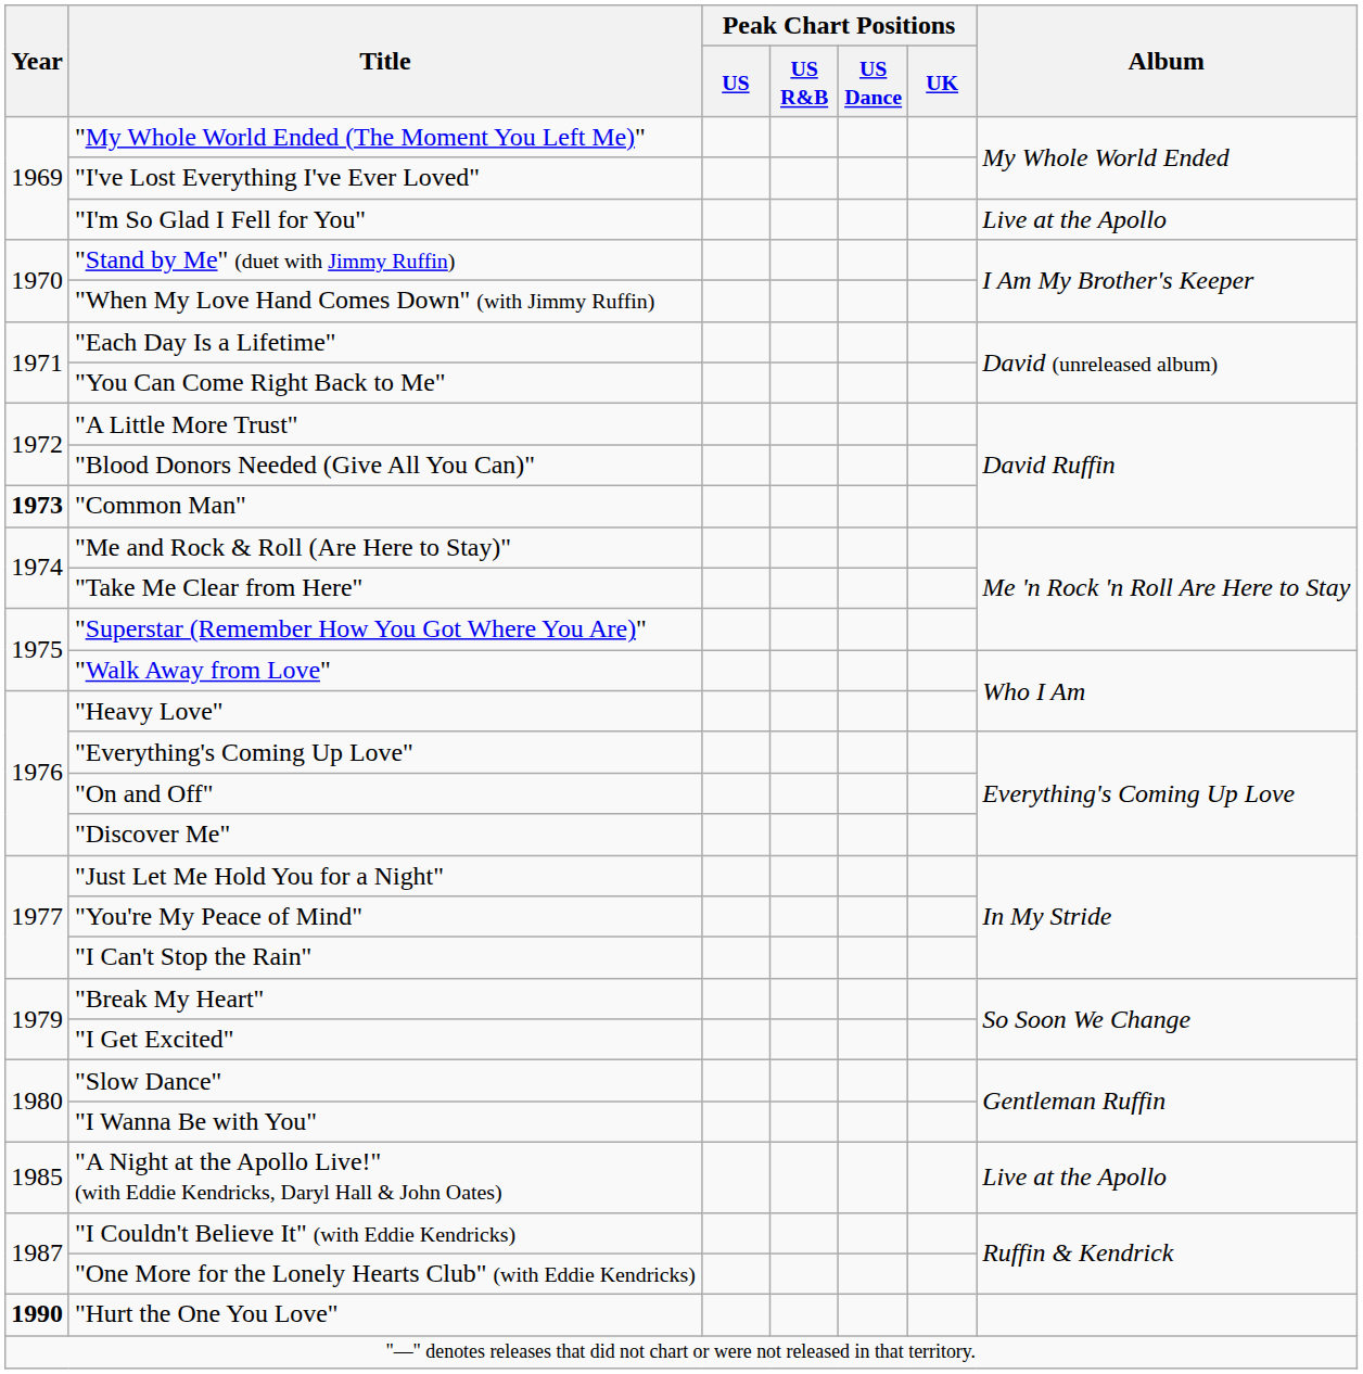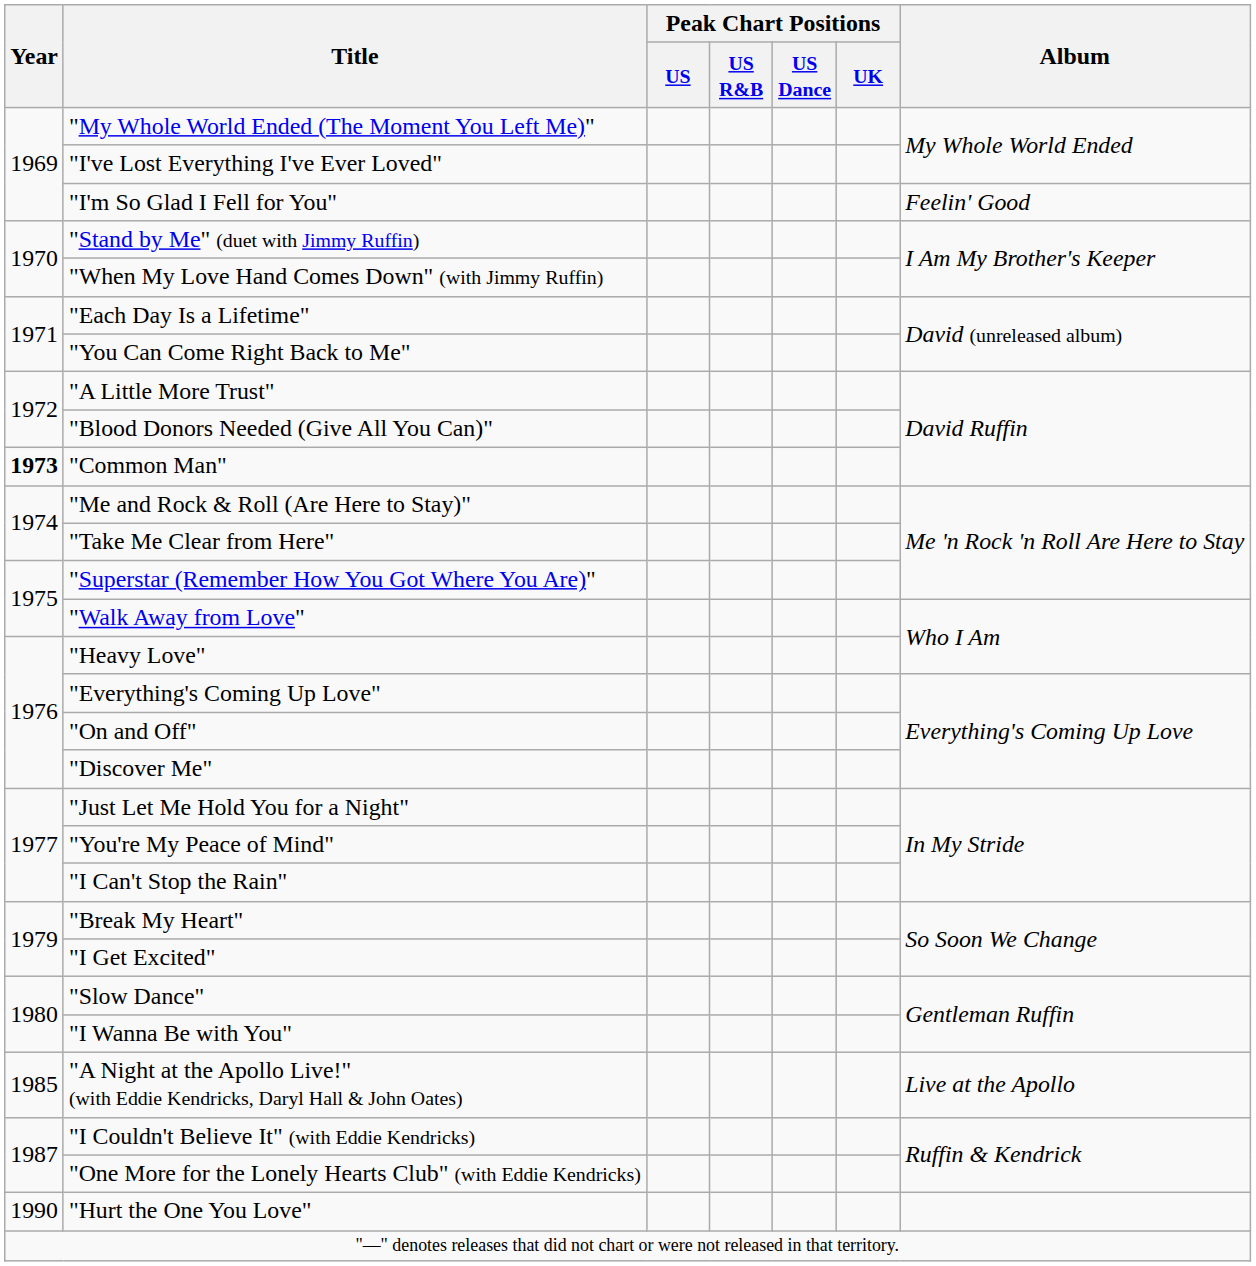 <table class="wikitable">
 <tr>
 <th rowspan="2">Year</th>
 <th rowspan="2">Title</th>
 <th colspan="4">Peak Chart Positions</th>
 <th rowspan="2">Album</th>
 </tr>
 <tr>
 <th style="width:35px;"><small><a href='#'>US</a></small><br></th>
 <th style="width:35px;"><small><a href='#'>US R&B</a></small><br></th>
 <th style="width:35px;"><small><a href='#'>US Dance</a></small><br></th>
 <th style="width:35px;"><small><a href='#'>UK</a></small><br></th>
 </tr>
 <tr>
 <td rowspan="3">1969</td>
 <td>"<a href='#'>My Whole World Ended (The Moment You Left Me)</a>"</td>
 <td></td>
 <td></td>
 <td></td>
 <td></td>
 <td rowspan="2"><em>My Whole World Ended</em></td>
 </tr>
 <tr>
 <td>"I've Lost Everything I've Ever Loved"</td>
 <td></td>
 <td></td>
 <td></td>
 <td></td>
 </tr>
 <tr>
 <td>"I'm So Glad I Fell for You"</td>
 <td></td>
 <td></td>
 <td></td>
 <td></td>
-<td><em>Live at the Apollo</em></td>
+<td><em>Feelin' Good</em></td>
 </tr>
 <tr>
 <td rowspan="2">1970</td>
 <td>"<a href='#'>Stand by Me</a>" <small>(duet with <a href='#'>Jimmy Ruffin</a>)</small></td>
 <td></td>
 <td></td>
 <td></td>
 <td></td>
 <td rowspan="2"><em>I Am My Brother's Keeper</em></td>
 </tr>
 <tr>
 <td>"When My Love Hand Comes Down" <small>(with Jimmy Ruffin)</small></td>
 <td></td>
 <td></td>
 <td></td>
 <td></td>
 </tr>
 <tr>
 <td rowspan="2">1971</td>
 <td>"Each Day Is a Lifetime"</td>
 <td></td>
 <td></td>
 <td></td>
 <td></td>
 <td rowspan="2"><em>David</em> <small>(unreleased album)</small></td>
 </tr>
 <tr>
 <td>"You Can Come Right Back to Me"</td>
 <td></td>
 <td></td>
 <td></td>
 <td></td>
 </tr>
 <tr>
 <td rowspan="2">1972</td>
 <td>"A Little More Trust"</td>
 <td></td>
 <td></td>
 <td></td>
 <td></td>
 <td rowspan="3"><em>David Ruffin</em></td>
 </tr>
 <tr>
 <td>"Blood Donors Needed (Give All You Can)"</td>
 <td></td>
 <td></td>
 <td></td>
 <td></td>
 </tr>
 <tr>
 <td><strong>1973</strong></td>
 <td>"Common Man"</td>
 <td></td>
 <td></td>
 <td></td>
 <td></td>
 </tr>
 <tr>
 <td rowspan="2">1974</td>
 <td>"Me and Rock & Roll (Are Here to Stay)"</td>
 <td></td>
 <td></td>
 <td></td>
 <td></td>
 <td rowspan="3"><em>Me 'n Rock 'n Roll Are Here to Stay</em></td>
 </tr>
 <tr>
 <td>"Take Me Clear from Here"</td>
 <td></td>
 <td></td>
 <td></td>
 <td></td>
 </tr>
 <tr>
 <td rowspan="2">1975</td>
 <td>"<a href='#'>Superstar (Remember How You Got Where You Are)</a>"</td>
 <td></td>
 <td></td>
 <td></td>
 <td></td>
 </tr>
 <tr>
 <td>"<a href='#'>Walk Away from Love</a>"</td>
 <td></td>
 <td></td>
 <td></td>
 <td></td>
 <td rowspan="2"><em>Who I Am</em></td>
 </tr>
 <tr>
 <td rowspan="4">1976</td>
 <td>"Heavy Love"</td>
 <td></td>
 <td></td>
 <td></td>
 <td></td>
 </tr>
 <tr>
 <td>"Everything's Coming Up Love"</td>
 <td></td>
 <td></td>
 <td></td>
 <td></td>
 <td rowspan="3"><em>Everything's Coming Up Love</em></td>
 </tr>
 <tr>
 <td>"On and Off"</td>
 <td></td>
 <td></td>
 <td></td>
 <td></td>
 </tr>
 <tr>
 <td>"Discover Me"</td>
 <td></td>
 <td></td>
 <td></td>
 <td></td>
 </tr>
 <tr>
 <td rowspan="3">1977</td>
 <td>"Just Let Me Hold You for a Night"</td>
 <td></td>
 <td></td>
 <td></td>
 <td></td>
 <td rowspan="3"><em>In My Stride</em></td>
 </tr>
 <tr>
 <td>"You're My Peace of Mind"</td>
 <td></td>
 <td></td>
 <td></td>
 <td></td>
 </tr>
 <tr>
 <td>"I Can't Stop the Rain"</td>
 <td></td>
 <td></td>
 <td></td>
 <td></td>
 </tr>
 <tr>
 <td rowspan="2">1979</td>
 <td>"Break My Heart"</td>
 <td></td>
 <td></td>
 <td></td>
 <td></td>
 <td rowspan="2"><em>So Soon We Change</em></td>
 </tr>
 <tr>
 <td>"I Get Excited"</td>
 <td></td>
 <td></td>
 <td></td>
 <td></td>
 </tr>
 <tr>
 <td rowspan="2">1980</td>
 <td>"Slow Dance"</td>
 <td></td>
 <td></td>
 <td></td>
 <td></td>
 <td rowspan="2"><em>Gentleman Ruffin</em></td>
 </tr>
 <tr>
 <td>"I Wanna Be with You"</td>
 <td></td>
 <td></td>
 <td></td>
 <td></td>
 </tr>
 <tr>
 <td>1985</td>
 <td>"A Night at the Apollo Live!" <br><small>(with Eddie Kendricks, Daryl Hall & John Oates)</small></td>
 <td></td>
 <td></td>
 <td></td>
 <td></td>
 <td><em>Live at the Apollo</em></td>
 </tr>
 <tr>
 <td rowspan="2">1987</td>
 <td>"I Couldn't Believe It" <small>(with Eddie Kendricks)</small></td>
 <td></td>
 <td></td>
 <td></td>
 <td></td>
 <td rowspan="2"><em>Ruffin & Kendrick</em></td>
 </tr>
 <tr>
 <td>"One More for the Lonely Hearts Club" <small>(with Eddie Kendricks)</small></td>
 <td></td>
 <td></td>
 <td></td>
 <td></td>
 </tr>
 <tr>
-<td><strong>1990</strong></td>
+<td>1990</td>
 <td>"Hurt the One You Love"</td>
 <td></td>
 <td></td>
 <td></td>
 <td></td>
 <td></td>
 </tr>
 <tr>
 <td colspan="8" style="text-align:center; font-size:9pt;">"—" denotes releases that did not chart or were not released in that territory.</td>
 </tr>
 </table>
